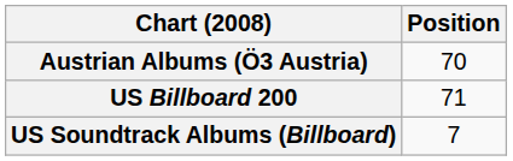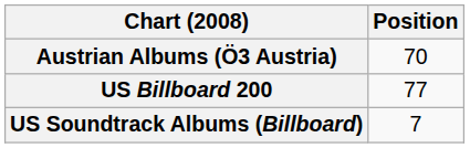 <table class="wikitable sortable plainrowheaders" style="text-align:center">
 <tr>
 <th scope="col">Chart (2008)</th>
 <th scope="col">Position</th>
 </tr>
 <tr>
 <th scope="row">Austrian Albums (Ö3 Austria)</th>
 <td>70</td>
 </tr>
 <tr>
 <th scope="row">US <em>Billboard</em> 200</th>
-<td>71</td>
+<td>77</td>
 </tr>
 <tr>
 <th scope="row">US Soundtrack Albums (<em>Billboard</em>)</th>
 <td>7</td>
 </tr>
 </table>
